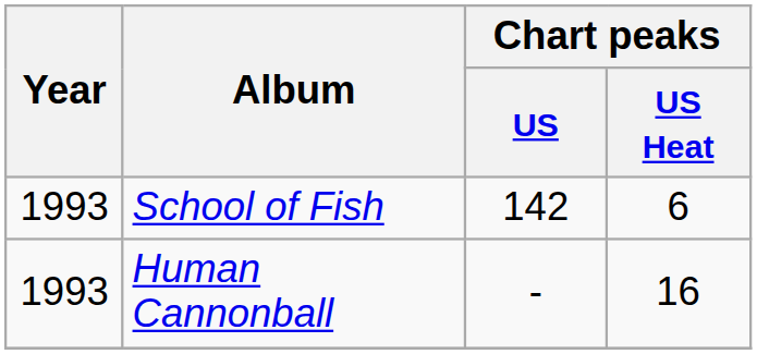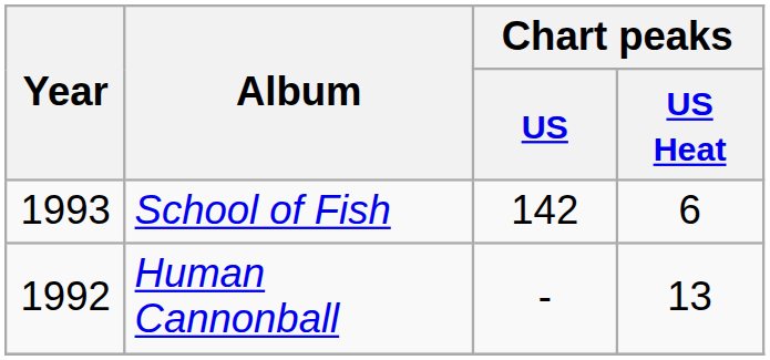 <table class="wikitable" style="text-align:center;">
 <tr>
 <th rowspan="2" style="width:40px">Year</th>
 <th rowspan="2" style="width:130px">Album</th>
 <th colspan="2">Chart peaks</th>
 </tr>
 <tr>
 <th style="width:50px"><small><a href='#'>US</a></small><br></th>
 <th style="width:50px"><small><a href='#'>US Heat</a></small></th>
 </tr>
 <tr>
 <td>1993</td>
 <td style="text-align:left"><em><a href='#'>School of Fish</a></em></td>
 <td>142</td>
 <td>6</td>
 </tr>
 <tr>
-<td>1993</td>
+<td>1992</td>
 <td style="text-align:left"><em><a href='#'>Human Cannonball</a></em></td>
 <td>-</td>
-<td>16</td>
+<td>13</td>
 </tr>
 <tr>
 </tr>
 </table>
